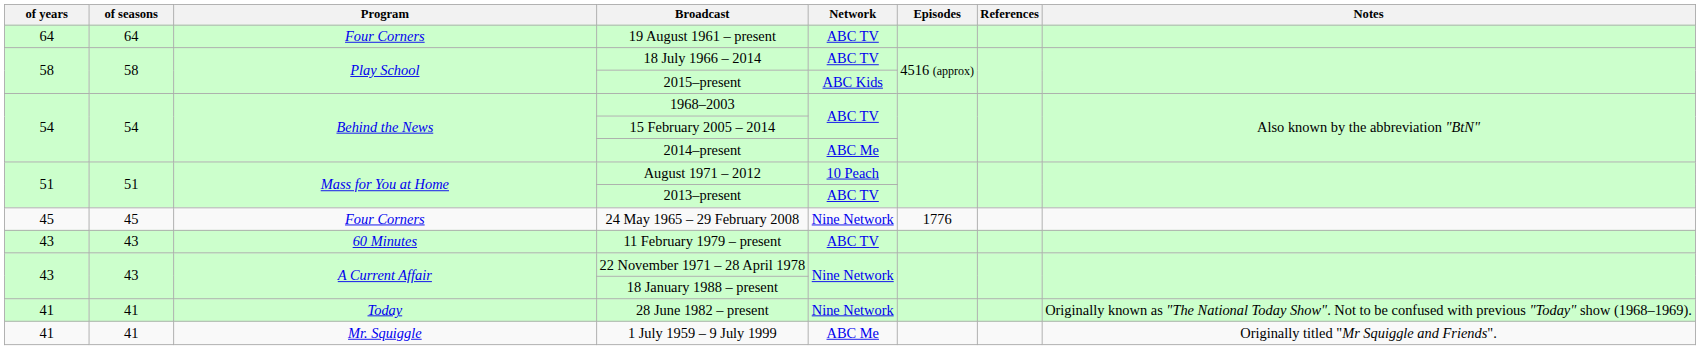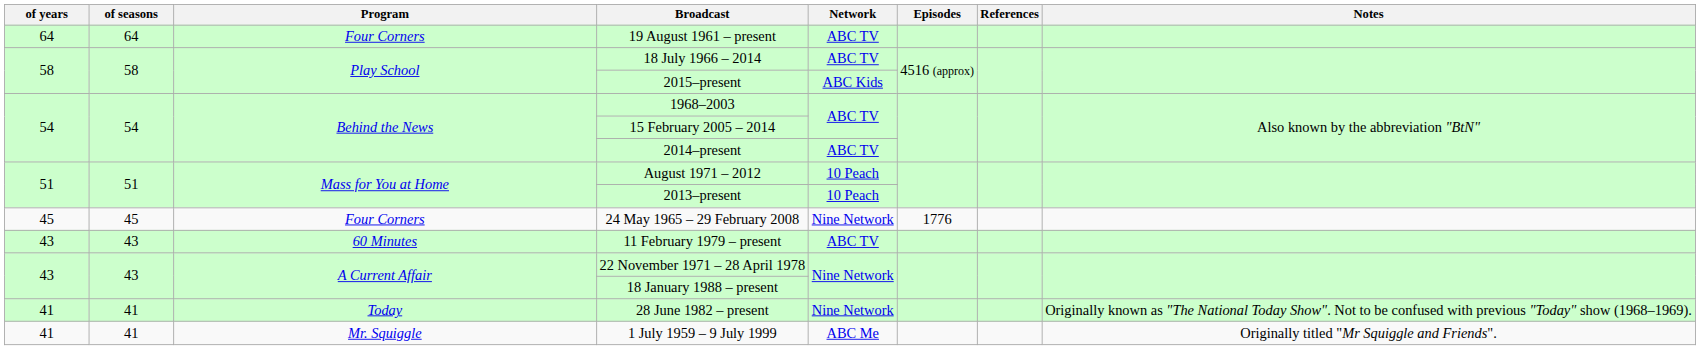 <table class="wikitable" style="text-align:center;">
 <tr>
 <th style="font-size:87.5%; width: 5%"> of years</th>
 <th style="font-size:87.5%; width: 5%"> of seasons </th>
 <th style="font-size:87.5%; width: 25%">Program</th>
 <th style="font-size:87.5%;">Broadcast</th>
 <th style="font-size:87.5%;">Network</th>
 <th style="font-size:87.5%;">Episodes</th>
 <th style="font-size:87.5%;">References</th>
 <th style="font-size:87.5%;">Notes</th>
 </tr>
 <tr style="background:#cfc;">
 <td>64</td>
 <td>64</td>
 <td><em><a href='#'>Four Corners</a></em></td>
 <td>19 August 1961 – present</td>
 <td><a href='#'>ABC TV</a></td>
 <td></td>
 <td></td>
 <td></td>
 </tr>
 <tr style="background:#cfc;">
 <td rowspan="2">58</td>
 <td rowspan="2">58</td>
 <td rowspan="2"><em><a href='#'>Play School</a></em></td>
 <td>18 July 1966 – 2014</td>
 <td><a href='#'>ABC TV</a></td>
 <td rowspan="2">4516 <small>(approx)</small></td>
 <td rowspan="2"></td>
 <td rowspan="2"></td>
 </tr>
 <tr style="background:#cfc;">
 <td>2015–present</td>
 <td><a href='#'>ABC Kids</a></td>
 </tr>
 <tr style="background:#cfc;">
 <td rowspan="3">54</td>
 <td rowspan="3">54</td>
 <td rowspan="3"><em><a href='#'>Behind the News</a></em></td>
 <td>1968–2003</td>
 <td rowspan="2"><a href='#'>ABC TV</a></td>
 <td rowspan="3"></td>
 <td rowspan="3"></td>
 <td rowspan="3">Also known by the abbreviation <em>"BtN"</em></td>
 </tr>
 <tr style="background:#cfc;">
 <td>15 February 2005 – 2014</td>
 </tr>
 <tr style="background:#cfc;">
 <td>2014–present</td>
-<td><a href='#'>ABC Me</a></td>
+<td><a href='#'>ABC TV</a></td>
 </tr>
 <tr style="background:#cfc;">
 <td rowspan="2">51</td>
 <td rowspan="2">51</td>
 <td rowspan="2"><em><a href='#'>Mass for You at Home</a></em></td>
 <td>August 1971 – 2012</td>
 <td><a href='#'>10 Peach</a></td>
 <td rowspan="2"></td>
 <td rowspan="2"></td>
 <td rowspan="2"></td>
 </tr>
 <tr style="background:#cfc;">
 <td>2013–present</td>
-<td><a href='#'>ABC TV</a></td>
+<td><a href='#'>10 Peach</a></td>
 </tr>
 <tr>
 <td>45</td>
 <td>45</td>
 <td><em><a href='#'>Four Corners</a></em></td>
 <td>24 May 1965 – 29 February 2008</td>
 <td><a href='#'>Nine Network</a></td>
 <td>1776</td>
 <td></td>
 <td></td>
 </tr>
 <tr style="background:#cfc;">
 <td style="text-align:center;">43</td>
 <td style="text-align:center;">43</td>
 <td style="text-align:center;"><em><a href='#'>60 Minutes</a></em></td>
 <td style="text-align:center;">11 February 1979 – present</td>
 <td><a href='#'>ABC TV</a></td>
 <td style="text-align:center;"></td>
 <td style="text-align:center;"></td>
 <td style="text-align:center;"></td>
 </tr>
 <tr style="background:#cfc;">
 <td rowspan="2">43</td>
 <td rowspan="2">43</td>
 <td rowspan="2"><em><a href='#'>A Current Affair</a></em></td>
 <td style="text-align:center;">22 November 1971 – 28 April 1978</td>
 <td rowspan="2"><a href='#'>Nine Network</a></td>
 <td rowspan="2"></td>
 <td rowspan="2"></td>
 <td rowspan="2"></td>
 </tr>
 <tr style="background:#cfc;">
 <td>18 January 1988 – present</td>
 </tr>
 <tr style="background:#cfc;">
 <td style="text-align:center;">41</td>
 <td style="text-align:center;">41</td>
 <td style="text-align:center;"><em><a href='#'>Today</a></em></td>
 <td style="text-align:center;">28 June 1982 – present</td>
 <td style="text-align:center;"><a href='#'>Nine Network</a></td>
 <td style="text-align:center;"></td>
 <td style="text-align:center;"></td>
 <td style="text-align:center;">Originally known as <em>"The National Today Show"</em>. Not to be confused with previous <em>"Today"</em> show (1968–1969).</td>
 </tr>
 <tr>
 <td>41</td>
 <td>41</td>
 <td><em><a href='#'>Mr. Squiggle</a></em></td>
 <td>1 July 1959 – 9 July 1999</td>
 <td><a href='#'>ABC Me</a></td>
 <td></td>
 <td></td>
 <td>Originally titled "<em>Mr Squiggle and Friends</em>".</td>
 </tr>
 </table>
